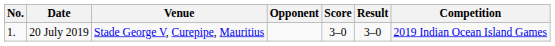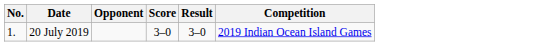 <table class="wikitable" style="font-size:100%;">
 <tr>
 <th>No.</th>
 <th>Date</th>
-<th>Venue</th>
 <th>Opponent</th>
 <th>Score</th>
 <th>Result</th>
 <th>Competition</th>
 </tr>
 <tr>
 <td>1.</td>
 <td>20 July 2019</td>
-<td><a href='#'>Stade George V</a>, <a href='#'>Curepipe</a>, <a href='#'>Mauritius</a></td>
 <td></td>
 <td align=center>3–0</td>
 <td align=center>3–0</td>
 <td><a href='#'>2019 Indian Ocean Island Games</a></td>
 </tr>
 </table>
